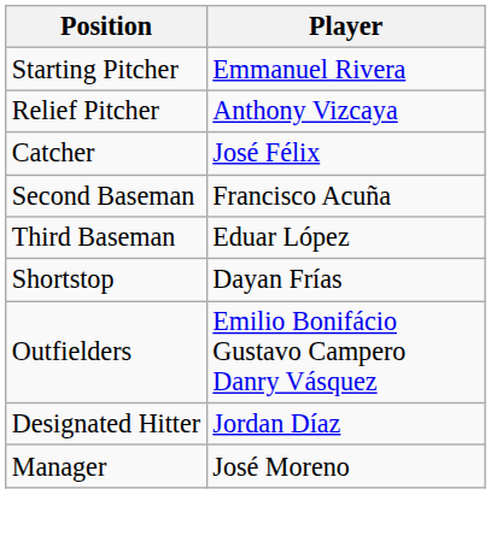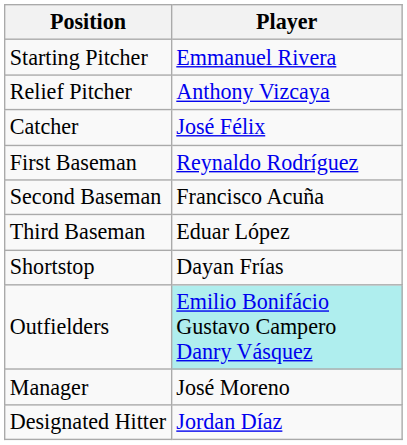 <table class=wikitable>
 <tr>
 <th>Position</th>
 <th width=160>Player</th>
 </tr>
 <tr>
 <td>Starting Pitcher</td>
 <td> <a href='#'>Emmanuel Rivera</a></td>
 </tr>
 <tr>
 <td>Relief Pitcher</td>
 <td> <a href='#'>Anthony Vizcaya</a></td>
 </tr>
 <tr>
 <td>Catcher</td>
 <td> <a href='#'>José Félix</a></td>
 </tr>
 <tr>
+<td>First Baseman</td>
+<td> <a href='#'>Reynaldo Rodríguez</a></td>
+</tr>
+<tr>
 <td>Second Baseman</td>
 <td> Francisco Acuña</td>
 </tr>
 <tr>
 <td>Third Baseman</td>
 <td> Eduar López</td>
 </tr>
 <tr>
 <td>Shortstop</td>
 <td> Dayan Frías</td>
 </tr>
 <tr>
 <td>Outfielders</td>
-<td> <a href='#'>Emilio Bonifácio</a><br> Gustavo Campero<br> <a href='#'>Danry Vásquez</a></td>
+<td style="background: paleturquoise;"> <a href='#'>Emilio Bonifácio</a><br> Gustavo Campero<br> <a href='#'>Danry Vásquez</a></td>
+</tr>
+<tr>
+<td>Manager</td>
+<td> José Moreno</td>
 </tr>
 <tr>
 <td>Designated Hitter</td>
 <td> <a href='#'>Jordan Díaz</a></td>
 </tr>
-<tr>
-<td>Manager</td>
-<td> José Moreno</td>
-</tr>
 </table>
